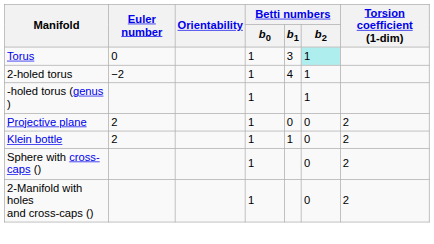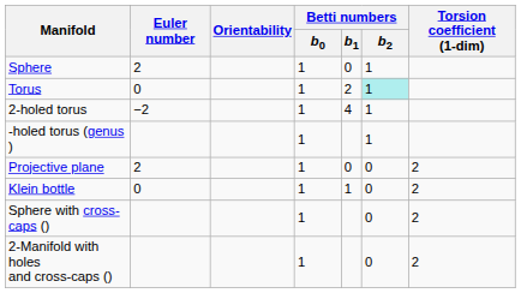 <table class="wikitable sortable">
 <tr>
 <th rowspan=2>Manifold</th>
 <th rowspan=2><a href='#'>Euler number</a></th>
 <th rowspan="2"><a href='#'>Orientability</a></th>
 <th colspan="3"><a href='#'>Betti numbers</a></th>
 <th rowspan="2"><a href='#'>Torsion coefficient</a><br>(1-dim)</th>
 </tr>
 <tr>
 <th style="width:3em;"><em>b</em><sub>0</sub></th>
 <th><em>b</em><sub>1</sub></th>
 <th style="width:3em;"><em>b</em><sub>2</sub></th>
 </tr>
 <tr>
+<td><a href='#'>Sphere</a></td>
+<td>2</td>
+<td></td>
+<td>1</td>
+<td>0</td>
+<td>1</td>
+<td></td>
+</tr>
+<tr>
 <td><a href='#'>Torus</a></td>
 <td>0</td>
 <td></td>
 <td>1</td>
-<td>3</td>
+<td>2</td>
 <td style="background: paleturquoise;">1</td>
 <td></td>
 </tr>
 <tr>
 <td>2-holed torus</td>
 <td>−2</td>
 <td></td>
 <td>1</td>
 <td>4</td>
 <td>1</td>
 <td></td>
 </tr>
 <tr>
 <td>-holed torus (<a href='#'>genus</a> )</td>
 <td></td>
 <td></td>
 <td>1</td>
 <td></td>
 <td>1</td>
 <td></td>
 </tr>
 <tr>
 <td><a href='#'>Projective plane</a></td>
 <td>2</td>
 <td></td>
 <td>1</td>
 <td>0</td>
 <td>0</td>
 <td>2</td>
 </tr>
 <tr>
 <td><a href='#'>Klein bottle</a></td>
-<td>2</td>
+<td>0</td>
 <td></td>
 <td>1</td>
 <td>1</td>
 <td>0</td>
 <td>2</td>
 </tr>
 <tr>
 <td>Sphere with  <a href='#'>cross-caps</a> ()</td>
 <td></td>
 <td></td>
 <td>1</td>
 <td></td>
 <td>0</td>
 <td>2</td>
 </tr>
 <tr>
 <td>2-Manifold with  holes<br>and  cross-caps ()</td>
 <td></td>
 <td></td>
 <td>1</td>
 <td></td>
 <td>0</td>
 <td>2</td>
 </tr>
 </table>
